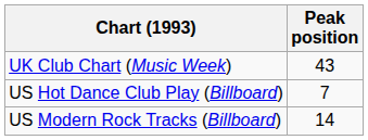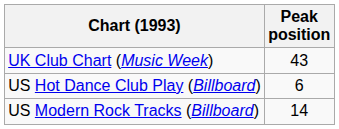 <table class="wikitable sortable">
 <tr>
 <th>Chart (1993)</th>
 <th>Peak<br>position</th>
 </tr>
 <tr>
 </tr>
 <tr>
 </tr>
 <tr>
 </tr>
 <tr>
 <td><a href='#'>UK Club Chart</a> (<em><a href='#'>Music Week</a></em>)</td>
 <td align="center">43</td>
 </tr>
 <tr>
 <td>US <a href='#'>Hot Dance Club Play</a> (<em><a href='#'>Billboard</a></em>)</td>
-<td align="center">7</td>
+<td align="center">6</td>
 </tr>
 <tr>
 <td>US <a href='#'>Modern Rock Tracks</a> (<em><a href='#'>Billboard</a></em>)</td>
 <td align="center">14</td>
 </tr>
 </table>
